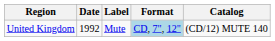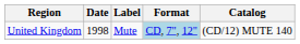 <table class="wikitable">
 <tr>
 <th>Region</th>
 <th>Date</th>
 <th>Label</th>
 <th>Format</th>
 <th>Catalog</th>
 </tr>
 <tr>
 <td><a href='#'>United Kingdom</a></td>
-<td>1992</td>
+<td>1998</td>
 <td><a href='#'>Mute</a></td>
 <td style="background: lightblue;"><a href='#'>CD</a>, <a href='#'>7"</a>, <a href='#'>12"</a></td>
 <td>(CD/12) MUTE 140</td>
 </tr>
 </table>
